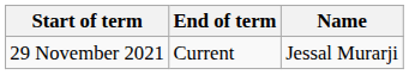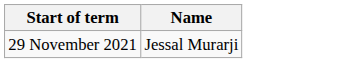 <table class="wikitable">
 <tr>
 <th>Start of term</th>
-<th>End of term</th>
 <th>Name</th>
 </tr>
 <tr>
 <td>29 November 2021</td>
-<td>Current</td>
 <td>Jessal Murarji </td>
 </tr>
 </table>
